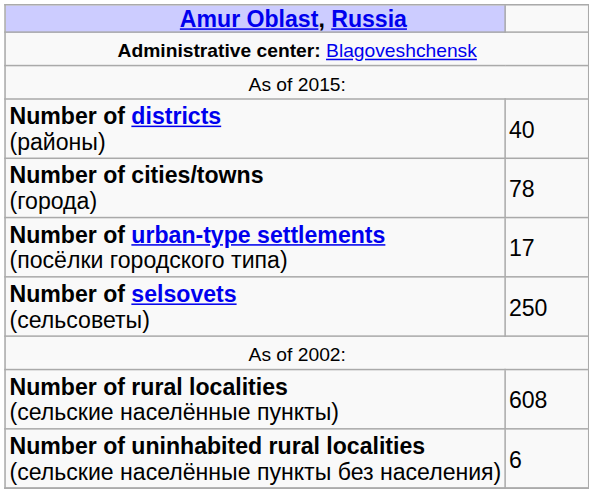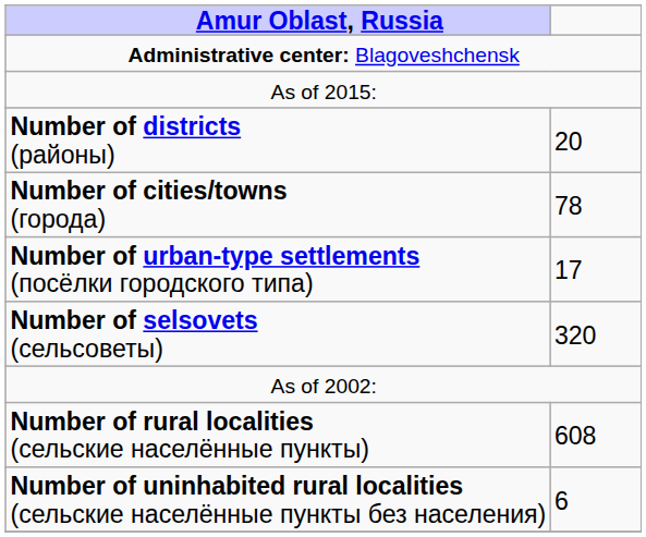 <table border=1 align="right" cellpadding=2 cellspacing=0 style="margin: 0 0 1em 1em; background: #f9f9f9; border: 1px #aaa solid; border-collapse: collapse; font-size: 95%;">
 <tr>
 <th bgcolor="#ccccff" style="padding:0 0 0 50px;"><a href='#'>Amur Oblast</a>, <a href='#'>Russia</a></th>
 <td width="50px"></td>
 </tr>
 <tr>
 <td colspan=2 align="center"><small><strong>Administrative center:</strong> <a href='#'>Blagoveshchensk</a></small></td>
 </tr>
 <tr>
 <td colspan=2 align="center"><small>As of 2015:</small></td>
 </tr>
 <tr>
 <td><strong>Number of <a href='#'>districts</a></strong><br>(районы)</td>
-<td>40</td>
+<td>20</td>
 </tr>
 <tr>
 <td><strong>Number of cities/towns</strong><br>(города)</td>
 <td>78</td>
 </tr>
 <tr>
 <td><strong>Number of <a href='#'>urban-type settlements</a></strong><br>(посёлки городского типа)</td>
 <td>17</td>
 </tr>
 <tr>
 <td><strong>Number of <a href='#'>selsovets</a></strong><br>(сельсоветы)</td>
-<td>250</td>
+<td>320</td>
 </tr>
 <tr>
 <td colspan=2 align="center"><small>As of 2002:</small></td>
 </tr>
 <tr>
 <td><strong>Number of rural localities</strong><br>(сельские населённые пункты)</td>
 <td>608</td>
 </tr>
 <tr>
 <td><strong>Number of uninhabited rural localities</strong><br>(сельские населённые пункты без населения)</td>
 <td>6</td>
 </tr>
 <tr>
 </tr>
 </table>
